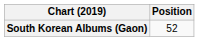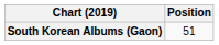 <table class="wikitable plainrowheaders" style="text-align:center">
 <tr>
 <th scope="col">Chart (2019)</th>
 <th scope="col">Position</th>
 </tr>
 <tr>
 <th scope="row">South Korean Albums (Gaon)</th>
-<td>52</td>
+<td>51</td>
 </tr>
 </table>
